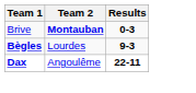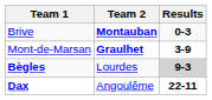 <table class="wikitable">
 <tr>
 <th>Team 1</th>
 <th>Team 2</th>
 <th>Results</th>
 </tr>
 <tr>
 <td><a href='#'>Brive</a></td>
 <td><strong><a href='#'>Montauban</a></strong></td>
 <td align="center"><strong>0-3</strong></td>
 </tr>
+<tr bgcolor="white">
+<td><a href='#'>Mont-de-Marsan</a></td>
+<td><strong><a href='#'>Graulhet</a></strong></td>
+<td align="center"><strong>3-9</strong></td>
+</tr>
 <tr>
 <td><strong><a href='#'>Bègles</a></strong></td>
 <td><a href='#'>Lourdes</a></td>
-<td align="center"><strong>9-3</strong></td>
+<td align="center" style="background: lightgrey;"><strong>9-3</strong></td>
 </tr>
 <tr bgcolor="white">
 <td><strong><a href='#'>Dax</a></strong></td>
 <td><a href='#'>Angoulême</a></td>
 <td align="center"><strong>22-11</strong></td>
 </tr>
 </table>
